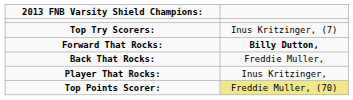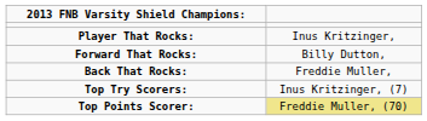 <table class="wikitable" style="text-align: center; margin: 0 auto; width: 40%">
 <tr>
 <td><strong>2013 FNB Varsity Shield Champions:<br></strong></td>
 <td></td>
 </tr>
 <tr>
 <td></td>
 <td></td>
 </tr>
 <tr>
-<td><strong>Top Try Scorers:</strong></td>
-<td>Inus Kritzinger,  (7)</td>
+<td><strong>Player That Rocks:</strong></td>
+<td>Inus Kritzinger, </td>
 </tr>
 <tr>
 <td><strong>Forward That Rocks:</strong></td>
-<td><strong>Billy Dutton, </strong></td>
+<td>Billy Dutton, </td>
 </tr>
 <tr>
 <td><strong>Back That Rocks:</strong></td>
 <td>Freddie Muller, </td>
 </tr>
 <tr>
-<td><strong>Player That Rocks:</strong></td>
-<td>Inus Kritzinger, </td>
+<td><strong>Top Try Scorers:</strong></td>
+<td>Inus Kritzinger,  (7)</td>
 </tr>
 <tr>
 <td><strong>Top Points Scorer:</strong></td>
 <td style="background: khaki;">Freddie Muller,  (70)</td>
 </tr>
 </table>
